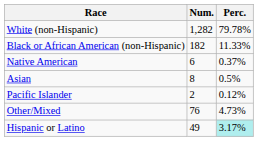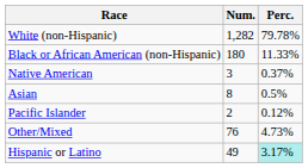 <table class="wikitable">
 <tr>
 <th>Race</th>
 <th>Num.</th>
 <th>Perc.</th>
 </tr>
 <tr>
 <td><a href='#'>White</a> (non-Hispanic)</td>
 <td>1,282</td>
 <td>79.78%</td>
 </tr>
 <tr>
 <td><a href='#'>Black or African American</a> (non-Hispanic)</td>
-<td>182</td>
+<td>180</td>
 <td>11.33%</td>
 </tr>
 <tr>
 <td><a href='#'>Native American</a></td>
-<td>6</td>
+<td>3</td>
 <td>0.37%</td>
 </tr>
 <tr>
 <td><a href='#'>Asian</a></td>
 <td>8</td>
 <td>0.5%</td>
 </tr>
 <tr>
 <td><a href='#'>Pacific Islander</a></td>
 <td>2</td>
 <td>0.12%</td>
 </tr>
 <tr>
 <td><a href='#'>Other/Mixed</a></td>
 <td>76</td>
 <td>4.73%</td>
 </tr>
 <tr>
 <td><a href='#'>Hispanic</a> or <a href='#'>Latino</a></td>
 <td>49</td>
 <td style="background: paleturquoise;">3.17%</td>
 </tr>
 </table>
